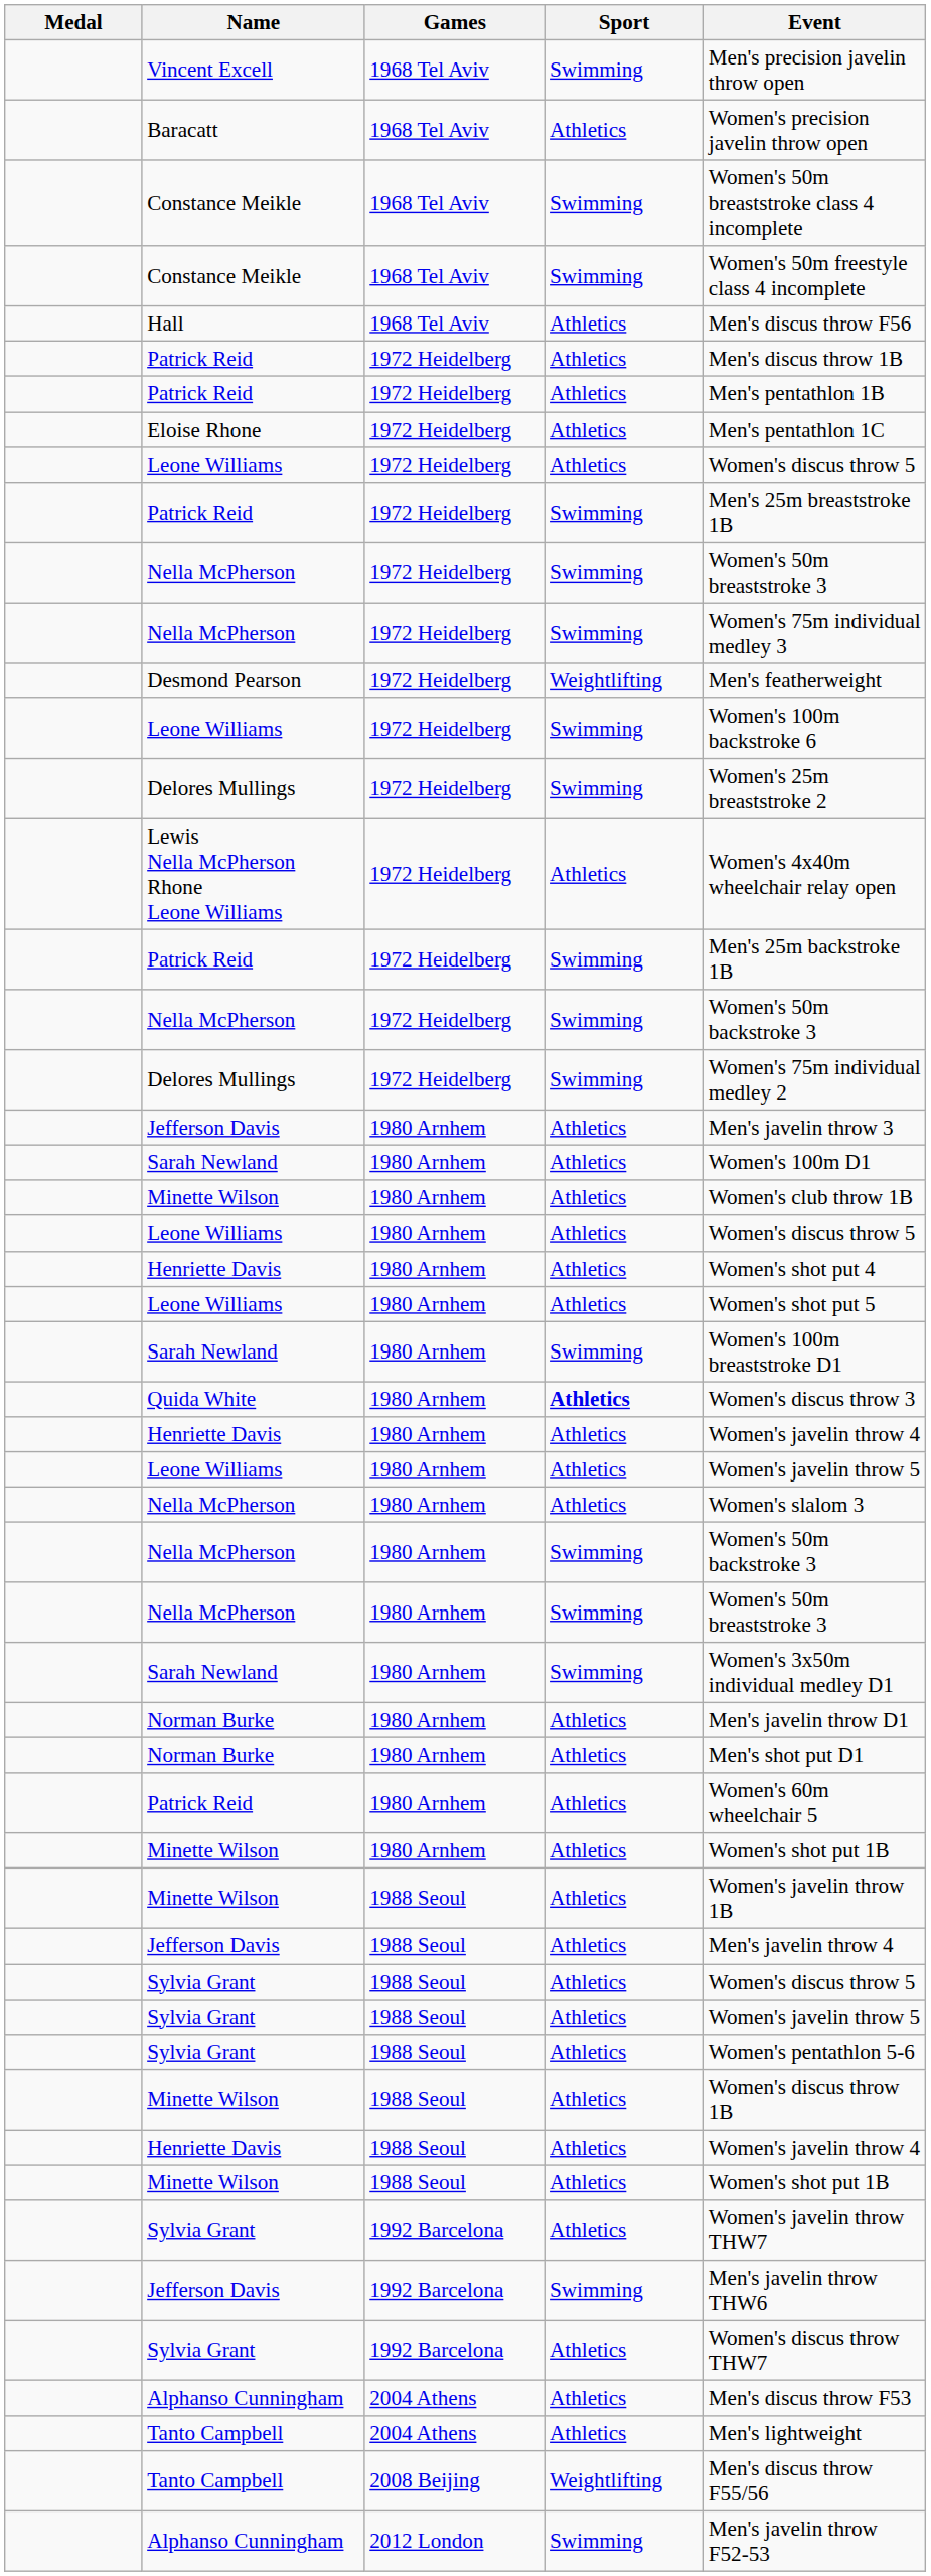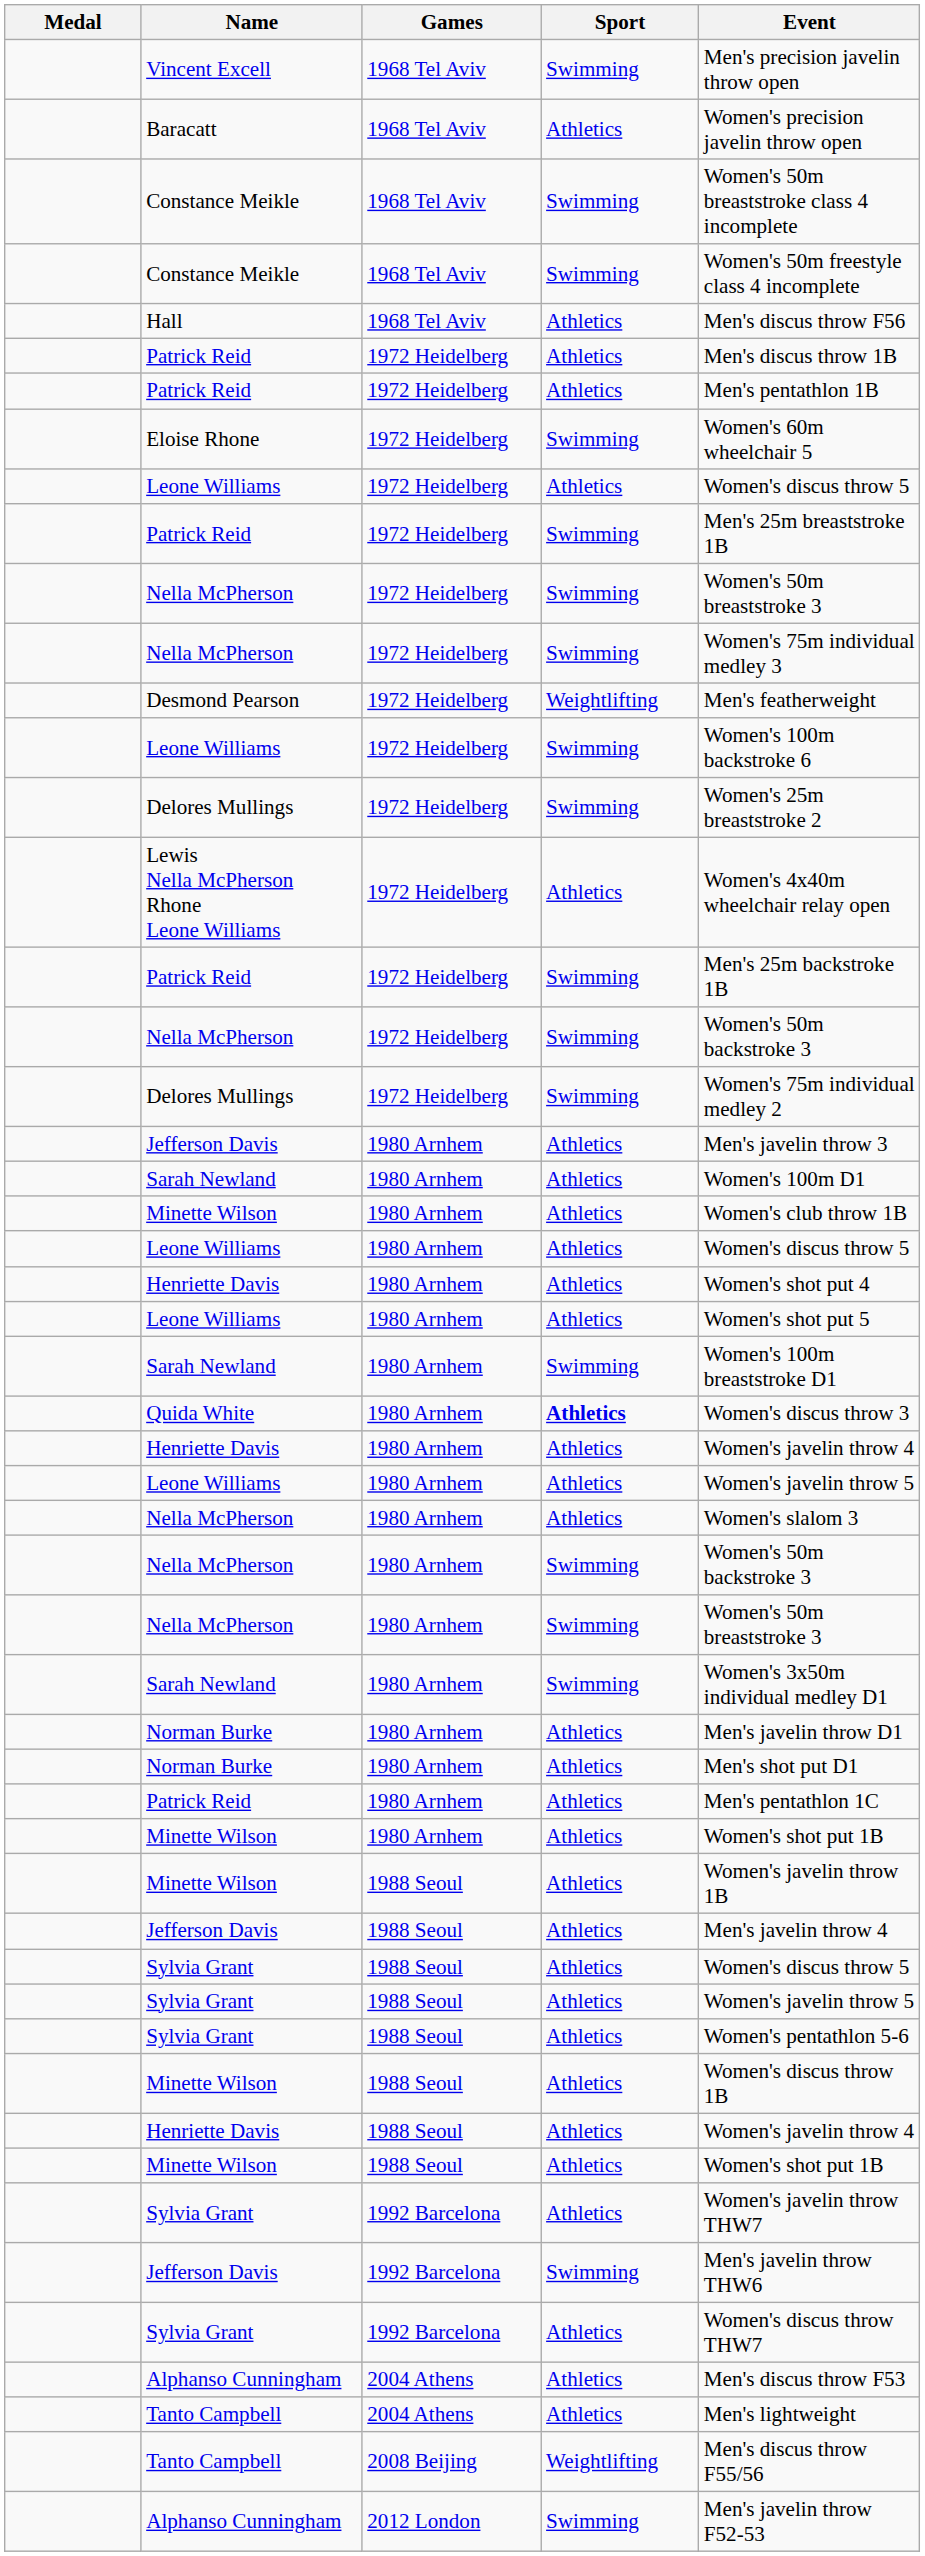 <table class="wikitable sortable" style="font-size:95%">
 <tr>
 <th style="width:6em">Medal</th>
 <th style="width:10em">Name</th>
 <th style="width:8em">Games</th>
 <th style="width:7em">Sport</th>
 <th style="width:10em">Event</th>
 </tr>
 <tr>
 <td></td>
 <td><a href='#'>Vincent Excell</a></td>
 <td> <a href='#'>1968 Tel Aviv</a></td>
 <td><a href='#'>Swimming</a></td>
 <td>Men's precision javelin throw open</td>
 </tr>
 <tr>
 <td></td>
 <td>Baracatt</td>
 <td> <a href='#'>1968 Tel Aviv</a></td>
 <td><a href='#'>Athletics</a></td>
 <td>Women's precision javelin throw open</td>
 </tr>
 <tr>
 <td></td>
 <td>Constance Meikle</td>
 <td> <a href='#'>1968 Tel Aviv</a></td>
 <td><a href='#'>Swimming</a></td>
 <td>Women's 50m breaststroke class 4 incomplete</td>
 </tr>
 <tr>
 <td></td>
 <td>Constance Meikle</td>
 <td> <a href='#'>1968 Tel Aviv</a></td>
 <td><a href='#'>Swimming</a></td>
 <td>Women's 50m freestyle class 4 incomplete</td>
 </tr>
 <tr>
 <td></td>
 <td>Hall</td>
 <td> <a href='#'>1968 Tel Aviv</a></td>
 <td><a href='#'>Athletics</a></td>
 <td>Men's discus throw F56</td>
 </tr>
 <tr>
 <td></td>
 <td><a href='#'>Patrick Reid</a></td>
 <td> <a href='#'>1972 Heidelberg</a></td>
 <td><a href='#'>Athletics</a></td>
 <td>Men's discus throw 1B</td>
 </tr>
 <tr>
 <td></td>
 <td><a href='#'>Patrick Reid</a></td>
 <td> <a href='#'>1972 Heidelberg</a></td>
 <td><a href='#'>Athletics</a></td>
 <td>Men's pentathlon 1B</td>
 </tr>
 <tr>
 <td></td>
 <td>Eloise Rhone</td>
 <td> <a href='#'>1972 Heidelberg</a></td>
-<td><a href='#'>Athletics</a></td>
-<td>Men's pentathlon 1C</td>
+<td><a href='#'>Swimming</a></td>
+<td>Women's 60m wheelchair 5</td>
 </tr>
 <tr>
 <td></td>
 <td><a href='#'>Leone Williams</a></td>
 <td> <a href='#'>1972 Heidelberg</a></td>
 <td><a href='#'>Athletics</a></td>
 <td>Women's discus throw 5</td>
 </tr>
 <tr>
 <td></td>
 <td><a href='#'>Patrick Reid</a></td>
 <td> <a href='#'>1972 Heidelberg</a></td>
 <td><a href='#'>Swimming</a></td>
 <td>Men's 25m breaststroke 1B</td>
 </tr>
 <tr>
 <td></td>
 <td><a href='#'>Nella McPherson</a></td>
 <td> <a href='#'>1972 Heidelberg</a></td>
 <td><a href='#'>Swimming</a></td>
 <td>Women's 50m breaststroke 3</td>
 </tr>
 <tr>
 <td></td>
 <td><a href='#'>Nella McPherson</a></td>
 <td> <a href='#'>1972 Heidelberg</a></td>
 <td><a href='#'>Swimming</a></td>
 <td>Women's 75m individual medley 3</td>
 </tr>
 <tr>
 <td></td>
 <td>Desmond Pearson</td>
 <td> <a href='#'>1972 Heidelberg</a></td>
 <td><a href='#'>Weightlifting</a></td>
 <td>Men's featherweight</td>
 </tr>
 <tr>
 <td></td>
 <td><a href='#'>Leone Williams</a></td>
 <td> <a href='#'>1972 Heidelberg</a></td>
 <td><a href='#'>Swimming</a></td>
 <td>Women's 100m backstroke 6</td>
 </tr>
 <tr>
 <td></td>
 <td>Delores Mullings</td>
 <td> <a href='#'>1972 Heidelberg</a></td>
 <td><a href='#'>Swimming</a></td>
 <td>Women's 25m breaststroke 2</td>
 </tr>
 <tr>
 <td></td>
 <td>Lewis<br> <a href='#'>Nella McPherson</a><br> Rhone<br> <a href='#'>Leone Williams</a></td>
 <td> <a href='#'>1972 Heidelberg</a></td>
 <td><a href='#'>Athletics</a></td>
 <td>Women's 4x40m wheelchair relay open</td>
 </tr>
 <tr>
 <td></td>
 <td><a href='#'>Patrick Reid</a></td>
 <td> <a href='#'>1972 Heidelberg</a></td>
 <td><a href='#'>Swimming</a></td>
 <td>Men's 25m backstroke 1B</td>
 </tr>
 <tr>
 <td></td>
 <td><a href='#'>Nella McPherson</a></td>
 <td> <a href='#'>1972 Heidelberg</a></td>
 <td><a href='#'>Swimming</a></td>
 <td>Women's 50m backstroke 3</td>
 </tr>
 <tr>
 <td></td>
 <td>Delores Mullings</td>
 <td> <a href='#'>1972 Heidelberg</a></td>
 <td><a href='#'>Swimming</a></td>
 <td>Women's 75m individual medley 2</td>
 </tr>
 <tr>
 <td></td>
 <td><a href='#'>Jefferson Davis</a></td>
 <td> <a href='#'>1980 Arnhem</a></td>
 <td><a href='#'>Athletics</a></td>
 <td>Men's javelin throw 3</td>
 </tr>
 <tr>
 <td></td>
 <td><a href='#'>Sarah Newland</a></td>
 <td> <a href='#'>1980 Arnhem</a></td>
 <td><a href='#'>Athletics</a></td>
 <td>Women's 100m D1</td>
 </tr>
 <tr>
 <td></td>
 <td><a href='#'>Minette Wilson</a></td>
 <td> <a href='#'>1980 Arnhem</a></td>
 <td><a href='#'>Athletics</a></td>
 <td>Women's club throw 1B</td>
 </tr>
 <tr>
 <td></td>
 <td><a href='#'>Leone Williams</a></td>
 <td> <a href='#'>1980 Arnhem</a></td>
 <td><a href='#'>Athletics</a></td>
 <td>Women's discus throw 5</td>
 </tr>
 <tr>
 <td></td>
 <td><a href='#'>Henriette Davis</a></td>
 <td> <a href='#'>1980 Arnhem</a></td>
 <td><a href='#'>Athletics</a></td>
 <td>Women's shot put 4</td>
 </tr>
 <tr>
 <td></td>
 <td><a href='#'>Leone Williams</a></td>
 <td> <a href='#'>1980 Arnhem</a></td>
 <td><a href='#'>Athletics</a></td>
 <td>Women's shot put 5</td>
 </tr>
 <tr>
 <td></td>
 <td><a href='#'>Sarah Newland</a></td>
 <td> <a href='#'>1980 Arnhem</a></td>
 <td><a href='#'>Swimming</a></td>
 <td>Women's 100m breaststroke D1</td>
 </tr>
 <tr>
 <td></td>
 <td><a href='#'>Quida White</a></td>
 <td> <a href='#'>1980 Arnhem</a></td>
 <td><strong><a href='#'>Athletics</a></strong></td>
 <td>Women's discus throw 3</td>
 </tr>
 <tr>
 <td></td>
 <td><a href='#'>Henriette Davis</a></td>
 <td> <a href='#'>1980 Arnhem</a></td>
 <td><a href='#'>Athletics</a></td>
 <td>Women's javelin throw 4</td>
 </tr>
 <tr>
 <td></td>
 <td><a href='#'>Leone Williams</a></td>
 <td> <a href='#'>1980 Arnhem</a></td>
 <td><a href='#'>Athletics</a></td>
 <td>Women's javelin throw 5</td>
 </tr>
 <tr>
 <td></td>
 <td><a href='#'>Nella McPherson</a></td>
 <td> <a href='#'>1980 Arnhem</a></td>
 <td><a href='#'>Athletics</a></td>
 <td>Women's slalom 3</td>
 </tr>
 <tr>
 <td></td>
 <td><a href='#'>Nella McPherson</a></td>
 <td> <a href='#'>1980 Arnhem</a></td>
 <td><a href='#'>Swimming</a></td>
 <td>Women's 50m backstroke 3</td>
 </tr>
 <tr>
 <td></td>
 <td><a href='#'>Nella McPherson</a></td>
 <td> <a href='#'>1980 Arnhem</a></td>
 <td><a href='#'>Swimming</a></td>
 <td>Women's 50m breaststroke 3</td>
 </tr>
 <tr>
 <td></td>
 <td><a href='#'>Sarah Newland</a></td>
 <td> <a href='#'>1980 Arnhem</a></td>
 <td><a href='#'>Swimming</a></td>
 <td>Women's 3x50m individual medley D1</td>
 </tr>
 <tr>
 <td></td>
 <td><a href='#'>Norman Burke</a></td>
 <td> <a href='#'>1980 Arnhem</a></td>
 <td><a href='#'>Athletics</a></td>
 <td>Men's javelin throw D1</td>
 </tr>
 <tr>
 <td></td>
 <td><a href='#'>Norman Burke</a></td>
 <td> <a href='#'>1980 Arnhem</a></td>
 <td><a href='#'>Athletics</a></td>
 <td>Men's shot put D1</td>
 </tr>
 <tr>
 <td></td>
 <td><a href='#'>Patrick Reid</a></td>
 <td> <a href='#'>1980 Arnhem</a></td>
 <td><a href='#'>Athletics</a></td>
-<td>Women's 60m wheelchair 5</td>
+<td>Men's pentathlon 1C</td>
 </tr>
 <tr>
 <td></td>
 <td><a href='#'>Minette Wilson</a></td>
 <td> <a href='#'>1980 Arnhem</a></td>
 <td><a href='#'>Athletics</a></td>
 <td>Women's shot put 1B</td>
 </tr>
 <tr>
 <td></td>
 <td><a href='#'>Minette Wilson</a></td>
 <td> <a href='#'>1988 Seoul</a></td>
 <td><a href='#'>Athletics</a></td>
 <td>Women's javelin throw 1B</td>
 </tr>
 <tr>
 <td></td>
 <td><a href='#'>Jefferson Davis</a></td>
 <td> <a href='#'>1988 Seoul</a></td>
 <td><a href='#'>Athletics</a></td>
 <td>Men's javelin throw 4</td>
 </tr>
 <tr>
 <td></td>
 <td><a href='#'>Sylvia Grant</a></td>
 <td> <a href='#'>1988 Seoul</a></td>
 <td><a href='#'>Athletics</a></td>
 <td>Women's discus throw 5</td>
 </tr>
 <tr>
 <td></td>
 <td><a href='#'>Sylvia Grant</a></td>
 <td> <a href='#'>1988 Seoul</a></td>
 <td><a href='#'>Athletics</a></td>
 <td>Women's javelin throw 5</td>
 </tr>
 <tr>
 <td></td>
 <td><a href='#'>Sylvia Grant</a></td>
 <td> <a href='#'>1988 Seoul</a></td>
 <td><a href='#'>Athletics</a></td>
 <td>Women's pentathlon 5-6</td>
 </tr>
 <tr>
 <td></td>
 <td><a href='#'>Minette Wilson</a></td>
 <td> <a href='#'>1988 Seoul</a></td>
 <td><a href='#'>Athletics</a></td>
 <td>Women's discus throw 1B</td>
 </tr>
 <tr>
 <td></td>
 <td><a href='#'>Henriette Davis</a></td>
 <td> <a href='#'>1988 Seoul</a></td>
 <td><a href='#'>Athletics</a></td>
 <td>Women's javelin throw 4</td>
 </tr>
 <tr>
 <td></td>
 <td><a href='#'>Minette Wilson</a></td>
 <td> <a href='#'>1988 Seoul</a></td>
 <td><a href='#'>Athletics</a></td>
 <td>Women's shot put 1B</td>
 </tr>
 <tr>
 <td></td>
 <td><a href='#'>Sylvia Grant</a></td>
 <td> <a href='#'>1992 Barcelona</a></td>
 <td><a href='#'>Athletics</a></td>
 <td>Women's javelin throw THW7</td>
 </tr>
 <tr>
 <td></td>
 <td><a href='#'>Jefferson Davis</a></td>
 <td> <a href='#'>1992 Barcelona</a></td>
 <td><a href='#'>Swimming</a></td>
 <td>Men's javelin throw THW6</td>
 </tr>
 <tr>
 <td></td>
 <td><a href='#'>Sylvia Grant</a></td>
 <td> <a href='#'>1992 Barcelona</a></td>
 <td><a href='#'>Athletics</a></td>
 <td>Women's discus throw THW7</td>
 </tr>
 <tr>
 <td></td>
 <td><a href='#'>Alphanso Cunningham</a></td>
 <td> <a href='#'>2004 Athens</a></td>
 <td><a href='#'>Athletics</a></td>
 <td>Men's discus throw F53</td>
 </tr>
 <tr>
 <td></td>
 <td><a href='#'>Tanto Campbell</a></td>
 <td> <a href='#'>2004 Athens</a></td>
 <td><a href='#'>Athletics</a></td>
 <td>Men's lightweight</td>
 </tr>
 <tr>
 <td></td>
 <td><a href='#'>Tanto Campbell</a></td>
 <td> <a href='#'>2008 Beijing</a></td>
 <td><a href='#'>Weightlifting</a></td>
 <td>Men's discus throw F55/56</td>
 </tr>
 <tr>
 <td></td>
 <td><a href='#'>Alphanso Cunningham</a></td>
 <td> <a href='#'>2012 London</a></td>
 <td><a href='#'>Swimming</a></td>
 <td>Men's javelin throw F52-53</td>
 </tr>
 </table>
